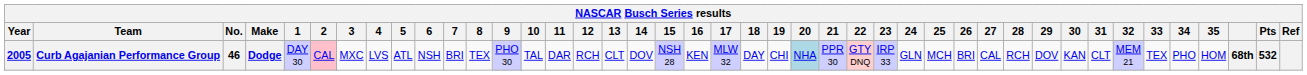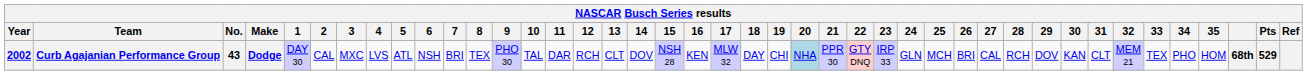 <table class="wikitable" style="text-align:center; font-size:75%">
 <tr>
 <th colspan=42><a href='#'>NASCAR</a> <a href='#'>Busch Series</a> results</th>
 </tr>
 <tr>
 <th>Year</th>
 <th>Team</th>
 <th>No.</th>
 <th>Make</th>
 <th>1</th>
 <th>2</th>
 <th>3</th>
 <th>4</th>
 <th>5</th>
 <th>6</th>
 <th>7</th>
 <th>8</th>
 <th>9</th>
 <th>10</th>
 <th>11</th>
 <th>12</th>
 <th>13</th>
 <th>14</th>
 <th>15</th>
 <th>16</th>
 <th>17</th>
 <th>18</th>
 <th>19</th>
 <th>20</th>
 <th>21</th>
 <th>22</th>
 <th>23</th>
 <th>24</th>
 <th>25</th>
 <th>26</th>
 <th>27</th>
 <th>28</th>
 <th>29</th>
 <th>30</th>
 <th>31</th>
 <th>32</th>
 <th>33</th>
 <th>34</th>
 <th>35</th>
 <th></th>
 <th>Pts</th>
 <th>Ref</th>
 </tr>
 <tr>
-<th><a href='#'>2005</a></th>
+<th><a href='#'>2002</a></th>
 <th><a href='#'>Curb Agajanian Performance Group</a></th>
-<th>46</th>
+<th>43</th>
 <th><a href='#'>Dodge</a></th>
 <td style="background:#CFCFFF;"><a href='#'>DAY</a><br><small>30</small></td>
-<td style="background: pink;"><a href='#'>CAL</a></td>
+<td><a href='#'>CAL</a></td>
 <td><a href='#'>MXC</a></td>
 <td><a href='#'>LVS</a></td>
 <td><a href='#'>ATL</a></td>
 <td><a href='#'>NSH</a></td>
 <td><a href='#'>BRI</a></td>
 <td><a href='#'>TEX</a></td>
 <td style="background:#CFCFFF;"><a href='#'>PHO</a><br><small>30</small></td>
 <td><a href='#'>TAL</a></td>
 <td><a href='#'>DAR</a></td>
 <td><a href='#'>RCH</a></td>
 <td><a href='#'>CLT</a></td>
 <td><a href='#'>DOV</a></td>
 <td style="background:#CFCFFF;"><a href='#'>NSH</a><br><small>28</small></td>
 <td><a href='#'>KEN</a></td>
 <td style="background:#CFCFFF;"><a href='#'>MLW</a><br><small>32</small></td>
 <td><a href='#'>DAY</a></td>
 <td><a href='#'>CHI</a></td>
 <td style="background: lightblue;"><a href='#'>NHA</a></td>
 <td style="background:#CFCFFF;"><a href='#'>PPR</a><br><small>30</small></td>
 <td style="background:#FFCFCF;"><a href='#'>GTY</a><br><small>DNQ</small></td>
 <td style="background:#CFCFFF;"><a href='#'>IRP</a><br><small>33</small></td>
 <td><a href='#'>GLN</a></td>
 <td><a href='#'>MCH</a></td>
 <td><a href='#'>BRI</a></td>
 <td><a href='#'>CAL</a></td>
 <td><a href='#'>RCH</a></td>
 <td><a href='#'>DOV</a></td>
 <td><a href='#'>KAN</a></td>
 <td><a href='#'>CLT</a></td>
 <td style="background:#CFCFFF;"><a href='#'>MEM</a><br><small>21</small></td>
 <td><a href='#'>TEX</a></td>
 <td><a href='#'>PHO</a></td>
 <td><a href='#'>HOM</a></td>
 <th>68th</th>
-<th>532</th>
+<th>529</th>
 <th></th>
 </tr>
 </table>
